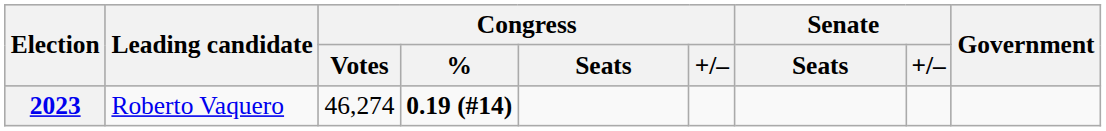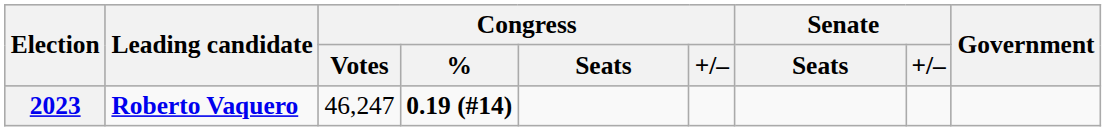 <table class="wikitable" style="text-align:right;">
 <tr>
 <th rowspan="2">Election</th>
 <th rowspan="2">Leading candidate</th>
 <th colspan="4">Congress</th>
 <th colspan="2">Senate</th>
 <th rowspan="2">Government</th>
 </tr>
 <tr>
 <th>Votes</th>
 <th>%</th>
 <th>Seats</th>
 <th>+/–</th>
 <th>Seats</th>
 <th>+/–</th>
 </tr>
 <tr>
 <th><a href='#'>2023</a></th>
-<td align="left"><a href='#'>Roberto Vaquero</a></td>
-<td>46,274</td>
+<td align="left"><strong><a href='#'>Roberto Vaquero</a></strong></td>
+<td>46,247</td>
 <td><strong>0.19 (#14)</strong></td>
 <td width="100"></td>
 <td></td>
 <td width="100"></td>
 <td></td>
 <td></td>
 </tr>
 </table>
